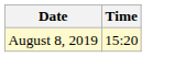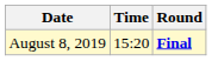 <table class="wikitable">
 <tr>
 <th>Date</th>
 <th>Time</th>
+<th>Round</th>
 </tr>
 <tr style=background:lemonchiffon>
 <td>August 8, 2019</td>
 <td>15:20</td>
+<td><strong><a href='#'>Final</a></strong></td>
 </tr>
 </table>
